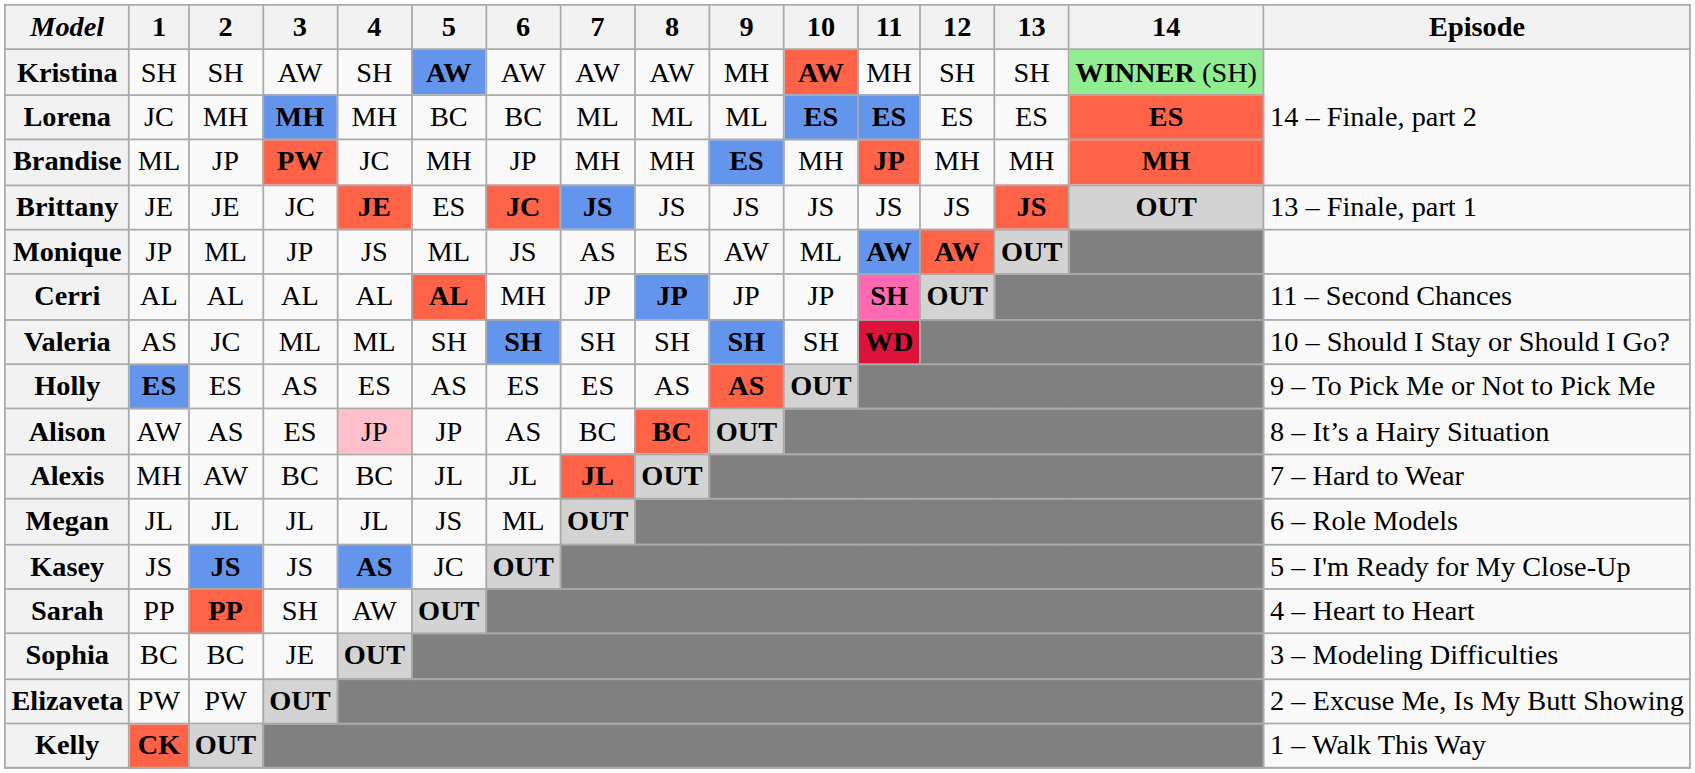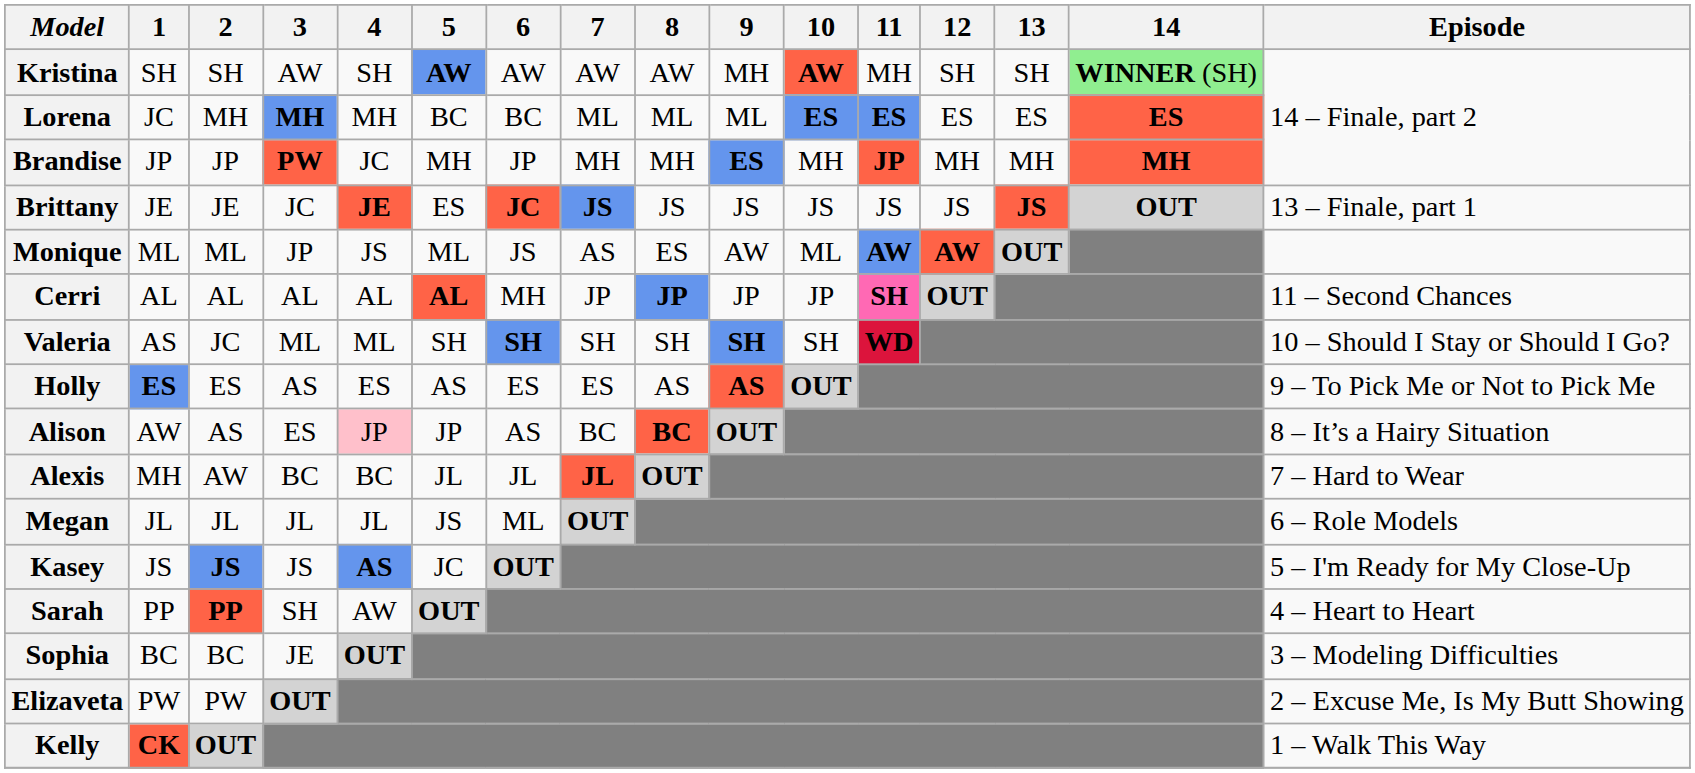 <table class="wikitable" style="text-align:center">
 <tr>
 <th><strong><em>Model</em></strong></th>
 <th>1</th>
 <th>2</th>
 <th>3</th>
 <th>4</th>
 <th>5</th>
 <th>6</th>
 <th>7</th>
 <th>8</th>
 <th>9</th>
 <th>10</th>
 <th>11</th>
 <th>12</th>
 <th>13</th>
 <th>14</th>
 <th>Episode</th>
 </tr>
 <tr>
 <th>Kristina</th>
 <td>SH</td>
 <td>SH</td>
 <td>AW</td>
 <td>SH</td>
 <td style="background:cornflowerblue;"><strong>AW</strong></td>
 <td>AW</td>
 <td>AW</td>
 <td>AW</td>
 <td>MH</td>
 <td style="background:tomato;"><strong>AW</strong></td>
 <td>MH</td>
 <td>SH</td>
 <td>SH</td>
 <td bgcolor="lightgreen"><strong>WINNER</strong> (SH)</td>
 <td style="text-align:left" rowspan="3">14 – Finale, part 2</td>
 </tr>
 <tr>
 <th>Lorena</th>
 <td>JC</td>
 <td>MH</td>
 <td style="background:cornflowerblue;"><strong>MH</strong></td>
 <td>MH</td>
 <td>BC</td>
 <td>BC</td>
 <td>ML</td>
 <td>ML</td>
 <td>ML</td>
 <td style="background:cornflowerblue;"><strong>ES</strong></td>
 <td style="background:cornflowerblue;"><strong>ES</strong></td>
 <td>ES</td>
 <td>ES</td>
 <td bgcolor="tomato"><strong>ES</strong></td>
 </tr>
 <tr>
 <th>Brandise</th>
-<td>ML</td>
+<td>JP</td>
 <td>JP</td>
 <td style="background:tomato;"><strong>PW</strong></td>
 <td>JC</td>
 <td>MH</td>
 <td>JP</td>
 <td>MH</td>
 <td>MH</td>
 <td style="background:cornflowerblue;"><strong>ES</strong></td>
 <td>MH</td>
 <td style="background:tomato;"><strong>JP</strong></td>
 <td>MH</td>
 <td>MH</td>
 <td bgcolor="tomato"><strong>MH</strong></td>
 </tr>
 <tr>
 <th>Brittany</th>
 <td>JE</td>
 <td>JE</td>
 <td>JC</td>
 <td style="background:tomato;"><strong>JE</strong></td>
 <td>ES</td>
 <td style="background:tomato;"><strong>JC</strong></td>
 <td style="background:cornflowerblue;"><strong>JS</strong></td>
 <td>JS</td>
 <td>JS</td>
 <td>JS</td>
 <td>JS</td>
 <td>JS</td>
 <td style="background:tomato;"><strong>JS</strong></td>
 <td bgcolor="lightgrey"><strong>OUT</strong></td>
 <td style="text-align:left" rowspan="1">13 – Finale, part 1</td>
 </tr>
 <tr>
 <th>Monique</th>
-<td>JP</td>
+<td>ML</td>
 <td>ML</td>
 <td>JP</td>
 <td>JS</td>
 <td>ML</td>
 <td>JS</td>
 <td>AS</td>
 <td>ES</td>
 <td>AW</td>
 <td>ML</td>
 <td style="background:cornflowerblue;"><strong>AW</strong></td>
 <td style="background:tomato;"><strong>AW</strong></td>
 <td bgcolor="lightgrey"><strong>OUT</strong></td>
 <td style="background:gray;" colspan="1"></td>
 <td style="text-align:left"></td>
 </tr>
 <tr>
 <th>Cerri</th>
 <td>AL</td>
 <td>AL</td>
 <td>AL</td>
 <td>AL</td>
 <td style="background:tomato;"><strong>AL</strong></td>
 <td>MH</td>
 <td>JP</td>
 <td style="background:cornflowerblue;"><strong>JP</strong></td>
 <td>JP</td>
 <td>JP</td>
 <td bgcolor="hotpink"><strong>SH</strong></td>
 <td bgcolor="lightgrey"><strong>OUT</strong></td>
 <td style="background:gray;" colspan="2"></td>
 <td style="text-align:left">11 – Second Chances</td>
 </tr>
 <tr>
 <th>Valeria</th>
 <td>AS</td>
 <td>JC</td>
 <td>ML</td>
 <td>ML</td>
 <td>SH</td>
 <td style="background:cornflowerblue;"><strong>SH</strong></td>
 <td>SH</td>
 <td>SH</td>
 <td style="background:cornflowerblue;"><strong>SH</strong></td>
 <td>SH</td>
 <td bgcolor="crimson"><strong>WD</strong></td>
 <td style="background:gray;" colspan="3"></td>
 <td style="text-align:left">10 – Should I Stay or Should I Go?</td>
 </tr>
 <tr>
 <th>Holly</th>
 <td style="background:cornflowerblue;"><strong>ES</strong></td>
 <td>ES</td>
 <td>AS</td>
 <td>ES</td>
 <td>AS</td>
 <td>ES</td>
 <td>ES</td>
 <td>AS</td>
 <td style="background:tomato;"><strong>AS</strong></td>
 <td bgcolor="lightgrey"><strong>OUT</strong></td>
 <td style="background:gray;" colspan="4"></td>
 <td style="text-align:left">9 – To Pick Me or Not to Pick Me</td>
 </tr>
 <tr>
 <th>Alison</th>
 <td>AW</td>
 <td>AS</td>
 <td>ES</td>
 <td style="background: pink;">JP</td>
 <td>JP</td>
 <td>AS</td>
 <td>BC</td>
 <td style="background:tomato;"><strong>BC</strong></td>
 <td bgcolor="lightgrey"><strong>OUT</strong></td>
 <td style="background:gray;" colspan="5"></td>
 <td style="text-align:left">8 – It’s a Hairy Situation</td>
 </tr>
 <tr>
 <th>Alexis</th>
 <td>MH</td>
 <td>AW</td>
 <td>BC</td>
 <td>BC</td>
 <td>JL</td>
 <td>JL</td>
 <td style="background:tomato;"><strong>JL</strong></td>
 <td bgcolor="lightgrey"><strong>OUT</strong></td>
 <td style="background:gray;" colspan="6"></td>
 <td style="text-align:left">7 – Hard to Wear</td>
 </tr>
 <tr>
 <th>Megan</th>
 <td>JL</td>
 <td>JL</td>
 <td>JL</td>
 <td>JL</td>
 <td>JS</td>
 <td>ML</td>
 <td bgcolor="lightgrey"><strong>OUT</strong></td>
 <td style="background:gray;" colspan="7"></td>
 <td style="text-align:left">6 – Role Models</td>
 </tr>
 <tr>
 <th>Kasey</th>
 <td>JS</td>
 <td style="background:cornflowerblue;"><strong>JS</strong></td>
 <td>JS</td>
 <td style="background:cornflowerblue;"><strong>AS</strong></td>
 <td>JC</td>
 <td bgcolor="lightgrey"><strong>OUT</strong></td>
 <td style="background:gray;" colspan="8"></td>
 <td style="text-align:left">5 – I'm Ready for My Close-Up</td>
 </tr>
 <tr>
 <th>Sarah</th>
 <td>PP</td>
 <td style="background:tomato;"><strong>PP</strong></td>
 <td>SH</td>
 <td>AW</td>
 <td bgcolor="lightgrey"><strong>OUT</strong></td>
 <td style="background:gray;" colspan="9"></td>
 <td style="text-align:left">4 – Heart to Heart</td>
 </tr>
 <tr>
 <th>Sophia</th>
 <td>BC</td>
 <td>BC</td>
 <td>JE</td>
 <td bgcolor="lightgrey"><strong>OUT</strong></td>
 <td style="background:gray;" colspan="10"></td>
 <td style="text-align:left">3 – Modeling Difficulties</td>
 </tr>
 <tr>
 <th>Elizaveta</th>
 <td>PW</td>
 <td>PW</td>
 <td bgcolor="lightgrey"><strong>OUT</strong></td>
 <td style="background:gray;" colspan="11"></td>
 <td style="text-align:left">2 – Excuse Me, Is My Butt Showing</td>
 </tr>
 <tr>
 <th>Kelly</th>
 <td style="background:tomato;"><strong>CK</strong></td>
 <td style="background:lightgrey;"><strong>OUT</strong></td>
 <td style="background:gray;" colspan="12"></td>
 <td style="text-align:left">1 – Walk This Way</td>
 </tr>
 <tr>
 </tr>
 </table>
